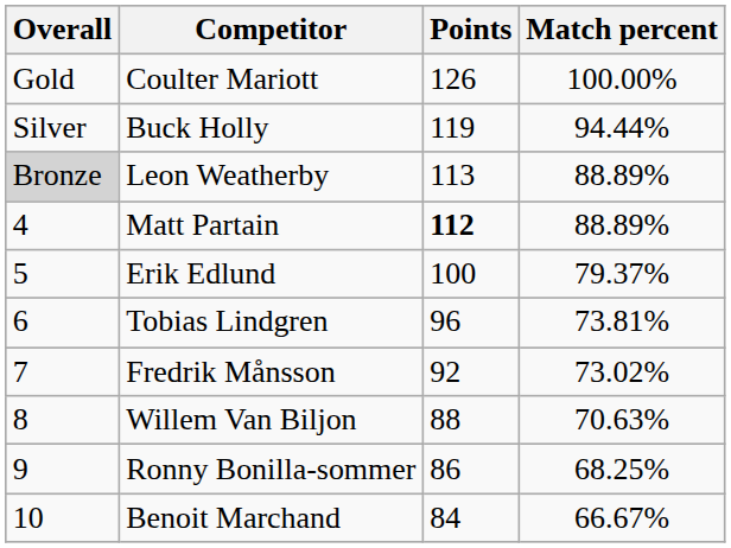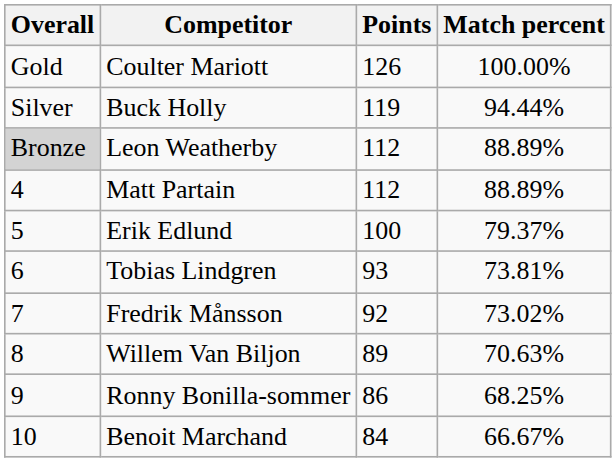 <table class="wikitable sortable" style="text-align: left;">
 <tr>
 <th>Overall</th>
 <th>Competitor</th>
 <th>Points</th>
 <th colspan="2">Match percent</th>
 </tr>
 <tr>
 <td> Gold</td>
 <td> Coulter Mariott</td>
 <td>126</td>
 <td colspan="2" style="text-align: center;">100.00%</td>
 </tr>
 <tr>
 <td> Silver</td>
 <td> Buck Holly</td>
 <td>119</td>
 <td colspan="2" style="text-align: center;">94.44%</td>
 </tr>
 <tr>
 <td style="background: lightgrey;"> Bronze</td>
 <td> Leon Weatherby</td>
-<td>113</td>
+<td>112</td>
 <td colspan="2" style="text-align: center;">88.89%</td>
 </tr>
 <tr>
 <td>4</td>
 <td> Matt Partain</td>
-<td><strong>112</strong></td>
+<td>112</td>
 <td colspan="2" style="text-align: center;">88.89%</td>
 </tr>
 <tr>
 <td>5</td>
 <td> Erik Edlund</td>
 <td>100</td>
 <td colspan="2" style="text-align: center;">79.37%</td>
 </tr>
 <tr>
 <td>6</td>
 <td> Tobias Lindgren</td>
-<td>96</td>
+<td>93</td>
 <td colspan="2" style="text-align: center;">73.81%</td>
 </tr>
 <tr>
 <td>7</td>
 <td> Fredrik Månsson</td>
 <td>92</td>
 <td colspan="2" style="text-align: center;">73.02%</td>
 </tr>
 <tr>
 <td>8</td>
 <td> Willem Van Biljon</td>
-<td>88</td>
+<td>89</td>
 <td colspan="2" style="text-align: center;">70.63%</td>
 </tr>
 <tr>
 <td>9</td>
 <td> Ronny Bonilla-sommer</td>
 <td>86</td>
 <td colspan="2" style="text-align: center;">68.25%</td>
 </tr>
 <tr>
 <td>10</td>
 <td> Benoit Marchand</td>
 <td>84</td>
 <td colspan="2" style="text-align: center;">66.67%</td>
 </tr>
 </table>
